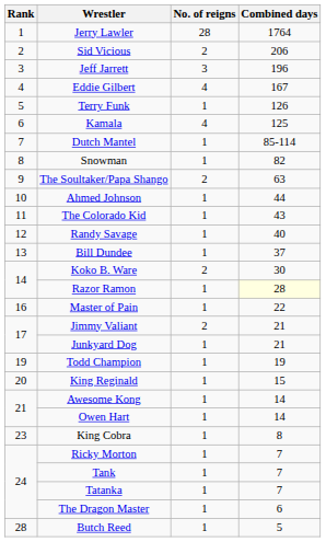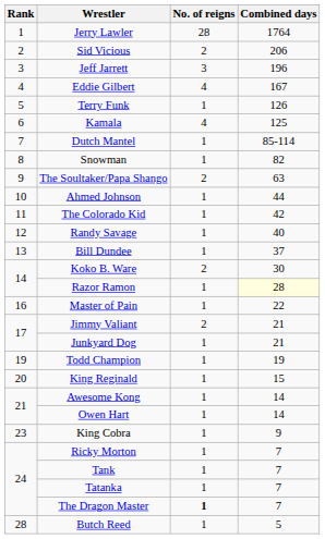 <table class="wikitable sortable" style="text-align: center">
 <tr>
 <th>Rank</th>
 <th>Wrestler</th>
 <th>No. of reigns</th>
 <th>Combined days</th>
 </tr>
 <tr>
 <td>1</td>
 <td><a href='#'>Jerry Lawler</a></td>
 <td>28</td>
 <td>1764</td>
 </tr>
 <tr>
 <td>2</td>
 <td><a href='#'>Sid Vicious</a></td>
 <td>2</td>
 <td>206</td>
 </tr>
 <tr>
 <td>3</td>
 <td><a href='#'>Jeff Jarrett</a></td>
 <td>3</td>
 <td>196</td>
 </tr>
 <tr>
 <td>4</td>
 <td><a href='#'>Eddie Gilbert</a></td>
 <td>4</td>
 <td>167</td>
 </tr>
 <tr>
 <td>5</td>
 <td><a href='#'>Terry Funk</a></td>
 <td>1</td>
 <td>126</td>
 </tr>
 <tr>
 <td>6</td>
 <td><a href='#'>Kamala</a></td>
 <td>4</td>
 <td>125</td>
 </tr>
 <tr>
 <td>7</td>
 <td><a href='#'>Dutch Mantel</a></td>
 <td>1</td>
 <td>85-114</td>
 </tr>
 <tr>
 <td>8</td>
 <td>Snowman</td>
 <td>1</td>
 <td>82</td>
 </tr>
 <tr>
 <td>9</td>
 <td><a href='#'>The Soultaker/Papa Shango</a></td>
 <td>2</td>
 <td>63</td>
 </tr>
 <tr>
 <td>10</td>
 <td><a href='#'>Ahmed Johnson</a></td>
 <td>1</td>
 <td>44</td>
 </tr>
 <tr>
 <td>11</td>
 <td><a href='#'>The Colorado Kid</a></td>
 <td>1</td>
-<td>43</td>
+<td>42</td>
 </tr>
 <tr>
 <td>12</td>
 <td><a href='#'>Randy Savage</a></td>
 <td>1</td>
 <td>40</td>
 </tr>
 <tr>
 <td>13</td>
 <td><a href='#'>Bill Dundee</a></td>
 <td>1</td>
 <td>37</td>
 </tr>
 <tr>
 <td rowspan=2>14</td>
 <td><a href='#'>Koko B. Ware</a></td>
 <td>2</td>
 <td>30</td>
 </tr>
 <tr>
 <td><a href='#'>Razor Ramon</a></td>
 <td>1</td>
 <td style="background: lightyellow;">28</td>
 </tr>
 <tr>
 <td>16</td>
 <td><a href='#'>Master of Pain</a></td>
 <td>1</td>
 <td>22</td>
 </tr>
 <tr>
 <td rowspan=2>17</td>
 <td><a href='#'>Jimmy Valiant</a></td>
 <td>2</td>
 <td>21</td>
 </tr>
 <tr>
 <td><a href='#'>Junkyard Dog</a></td>
 <td>1</td>
 <td>21</td>
 </tr>
 <tr>
 <td>19</td>
 <td><a href='#'>Todd Champion</a></td>
 <td>1</td>
 <td>19</td>
 </tr>
 <tr>
 <td>20</td>
 <td><a href='#'>King Reginald</a></td>
 <td>1</td>
 <td>15</td>
 </tr>
 <tr>
 <td rowspan=2>21</td>
 <td><a href='#'>Awesome Kong</a></td>
 <td>1</td>
 <td>14</td>
 </tr>
 <tr>
 <td><a href='#'>Owen Hart</a></td>
 <td>1</td>
 <td>14</td>
 </tr>
 <tr>
 <td>23</td>
 <td>King Cobra</td>
 <td>1</td>
-<td>8</td>
+<td>9</td>
 </tr>
 <tr>
 <td rowspan=4>24</td>
 <td><a href='#'>Ricky Morton</a></td>
 <td>1</td>
 <td>7</td>
 </tr>
 <tr>
 <td><a href='#'>Tank</a></td>
 <td>1</td>
 <td>7</td>
 </tr>
 <tr>
 <td><a href='#'>Tatanka</a></td>
 <td>1</td>
 <td>7</td>
 </tr>
 <tr>
 <td><a href='#'>The Dragon Master</a></td>
-<td>1</td>
-<td>6</td>
+<td><strong>1</strong></td>
+<td>7</td>
 </tr>
 <tr>
 <td>28</td>
 <td><a href='#'>Butch Reed</a></td>
 <td>1</td>
 <td>5</td>
 </tr>
 </table>
